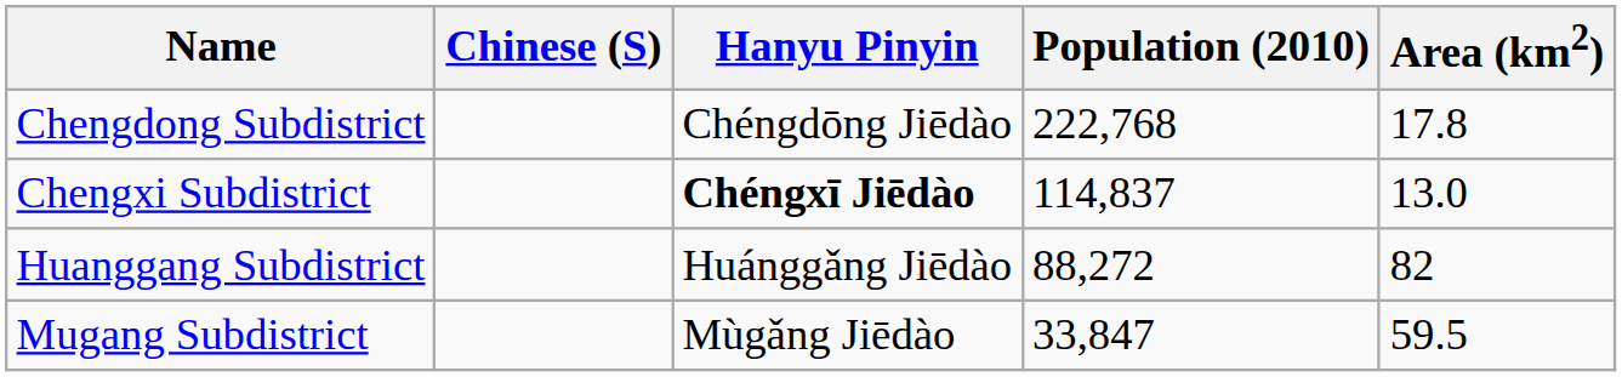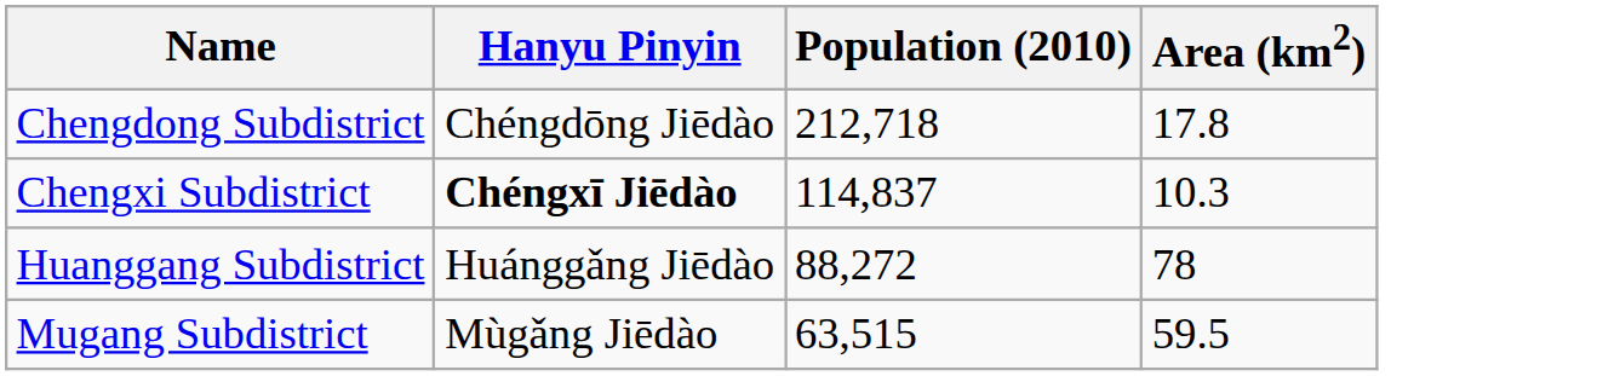 <table class="wikitable">
 <tr>
 <th>Name</th>
-<th><a href='#'>Chinese</a> (<a href='#'>S</a>)</th>
 <th><a href='#'>Hanyu Pinyin</a></th>
 <th>Population (2010)</th>
 <th>Area (km<sup>2</sup>)</th>
 </tr>
 <tr>
 <td><a href='#'>Chengdong Subdistrict</a></td>
-<td></td>
 <td>Chéngdōng Jiēdào</td>
-<td>222,768</td>
+<td>212,718</td>
 <td>17.8</td>
 </tr>
 <tr>
 <td><a href='#'>Chengxi Subdistrict</a></td>
-<td></td>
 <td><strong>Chéngxī Jiēdào</strong></td>
 <td>114,837</td>
-<td>13.0</td>
+<td>10.3</td>
 </tr>
 <tr>
 <td><a href='#'>Huanggang Subdistrict</a></td>
-<td></td>
 <td>Huánggǎng Jiēdào</td>
 <td>88,272</td>
-<td>82</td>
+<td>78</td>
 </tr>
 <tr>
 <td><a href='#'>Mugang Subdistrict</a></td>
-<td></td>
 <td>Mùgǎng Jiēdào</td>
-<td>33,847</td>
+<td>63,515</td>
 <td>59.5</td>
 </tr>
 </table>
